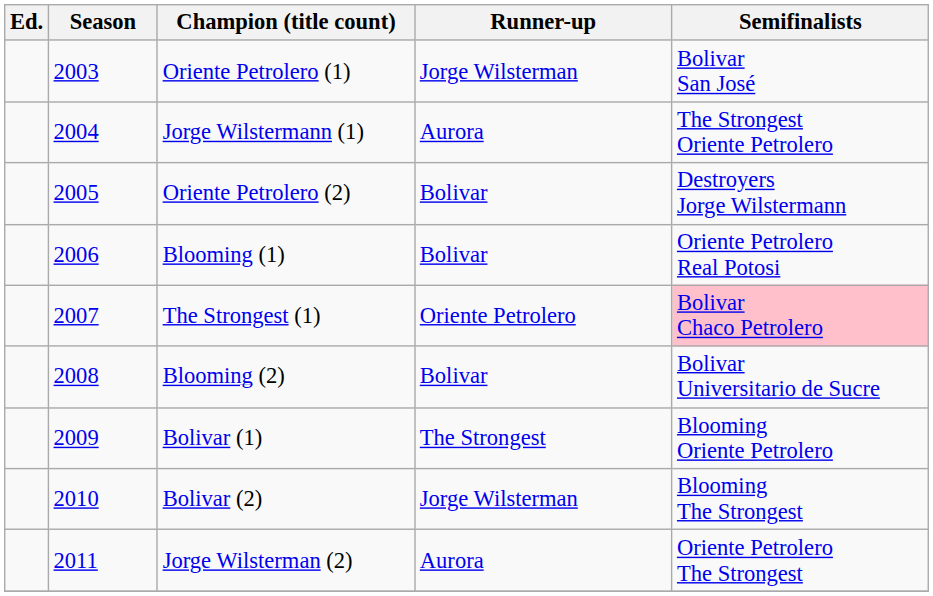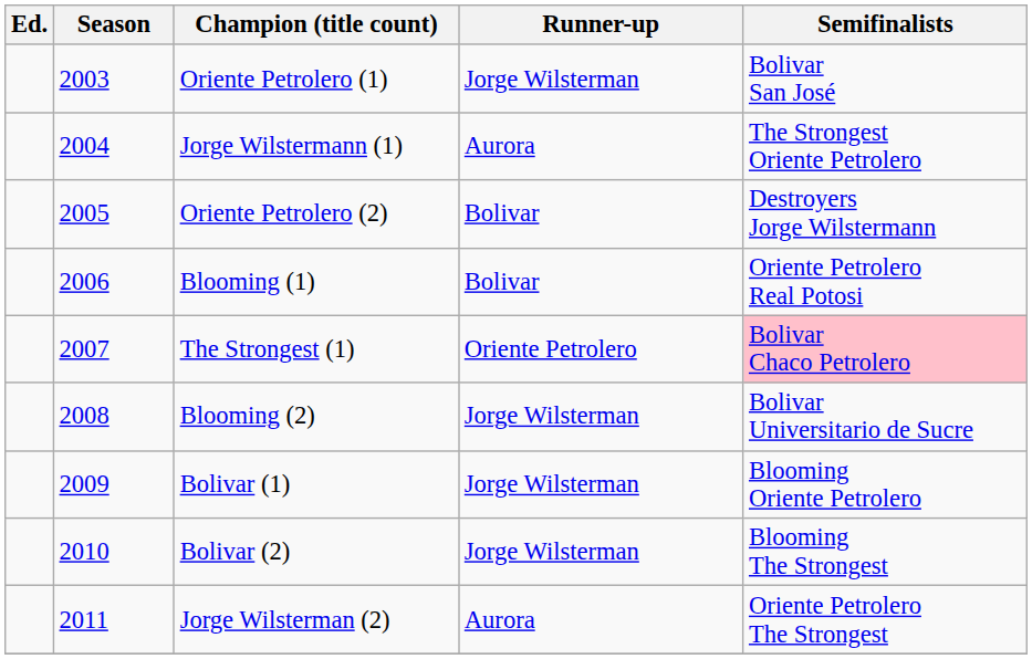 <table class="wikitable">
 <tr>
 <th width=px>Ed.</th>
 <th width="70">Season</th>
 <th width="175">Champion (title count)</th>
 <th width="175">Runner-up</th>
 <th width="175">Semifinalists</th>
 </tr>
 <tr>
 <td></td>
 <td><a href='#'>2003</a></td>
 <td><a href='#'>Oriente Petrolero</a> (1)</td>
 <td><a href='#'>Jorge Wilsterman</a></td>
 <td><a href='#'>Bolivar</a><br> <a href='#'>San José</a></td>
 </tr>
 <tr>
 <td></td>
 <td><a href='#'>2004</a></td>
 <td><a href='#'>Jorge Wilstermann</a> (1)</td>
 <td><a href='#'>Aurora</a></td>
 <td><a href='#'>The Strongest</a> <br> <a href='#'>Oriente Petrolero</a></td>
 </tr>
 <tr>
 <td></td>
 <td><a href='#'>2005</a></td>
 <td><a href='#'>Oriente Petrolero</a> (2)</td>
 <td><a href='#'>Bolivar</a></td>
 <td><a href='#'>Destroyers</a> <br> <a href='#'>Jorge Wilstermann</a></td>
 </tr>
 <tr>
 <td></td>
 <td><a href='#'>2006</a></td>
 <td><a href='#'>Blooming</a> (1)</td>
 <td><a href='#'>Bolivar</a></td>
 <td><a href='#'>Oriente Petrolero</a> <br> <a href='#'>Real Potosi</a></td>
 </tr>
 <tr>
 <td></td>
 <td><a href='#'>2007</a></td>
 <td><a href='#'>The Strongest</a> (1)</td>
 <td><a href='#'>Oriente Petrolero</a></td>
 <td style="background: pink;"><a href='#'>Bolivar</a><br> <a href='#'>Chaco Petrolero</a></td>
 </tr>
 <tr>
 <td></td>
 <td><a href='#'>2008</a></td>
 <td><a href='#'>Blooming</a> (2)</td>
-<td><a href='#'>Bolivar</a></td>
+<td><a href='#'>Jorge Wilsterman</a></td>
 <td><a href='#'>Bolivar</a><br> <a href='#'>Universitario de Sucre</a></td>
 </tr>
 <tr>
 <td></td>
 <td><a href='#'>2009</a></td>
 <td><a href='#'>Bolivar</a> (1)</td>
-<td><a href='#'>The Strongest</a></td>
+<td><a href='#'>Jorge Wilsterman</a></td>
 <td><a href='#'>Blooming</a><br> <a href='#'>Oriente Petrolero</a></td>
 </tr>
 <tr>
 <td></td>
 <td><a href='#'>2010</a></td>
 <td><a href='#'>Bolivar</a> (2)</td>
 <td><a href='#'>Jorge Wilsterman</a></td>
 <td><a href='#'>Blooming</a><br> <a href='#'>The Strongest</a></td>
 </tr>
 <tr>
 <td></td>
 <td><a href='#'>2011</a></td>
 <td><a href='#'>Jorge Wilsterman</a> (2)</td>
 <td><a href='#'>Aurora</a></td>
 <td><a href='#'>Oriente Petrolero</a><br><a href='#'>The Strongest</a></td>
 </tr>
 <tr>
 </tr>
 </table>
